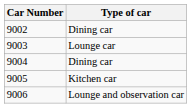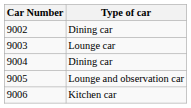 <table class="wikitable">
 <tr>
 <th>Car Number</th>
 <th>Type of car</th>
 </tr>
 <tr>
 <td>9002</td>
 <td>Dining car</td>
 </tr>
 <tr>
 <td>9003</td>
 <td>Lounge car</td>
 </tr>
 <tr>
 <td>9004</td>
 <td>Dining car</td>
 </tr>
 <tr>
 <td>9005</td>
-<td>Kitchen car</td>
+<td>Lounge and observation car</td>
 </tr>
 <tr>
 <td>9006</td>
-<td>Lounge and observation car</td>
+<td>Kitchen car</td>
 </tr>
 </table>
